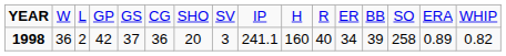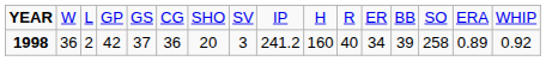 <table class="wikitable" style="text-align:center;">
 <tr>
 <td><strong>YEAR</strong></td>
 <td><a href='#'>W</a></td>
 <td><a href='#'>L</a></td>
 <td><a href='#'>GP</a></td>
 <td><a href='#'>GS</a></td>
 <td><a href='#'>CG</a></td>
 <td><a href='#'>SHO</a></td>
 <td><a href='#'>SV</a></td>
 <td><a href='#'>IP</a></td>
 <td><a href='#'>H</a></td>
 <td><a href='#'>R</a></td>
 <td><a href='#'>ER</a></td>
 <td><a href='#'>BB</a></td>
 <td><a href='#'>SO</a></td>
 <td><a href='#'>ERA</a></td>
 <td><a href='#'>WHIP</a></td>
 </tr>
 <tr>
 <td><strong>1998</strong></td>
 <td>36</td>
 <td>2</td>
 <td>42</td>
 <td>37</td>
 <td>36</td>
 <td>20</td>
 <td>3</td>
-<td>241.1</td>
+<td>241.2</td>
 <td>160</td>
 <td>40</td>
 <td>34</td>
 <td>39</td>
 <td>258</td>
 <td>0.89</td>
-<td>0.82</td>
+<td>0.92</td>
 </tr>
 </table>
